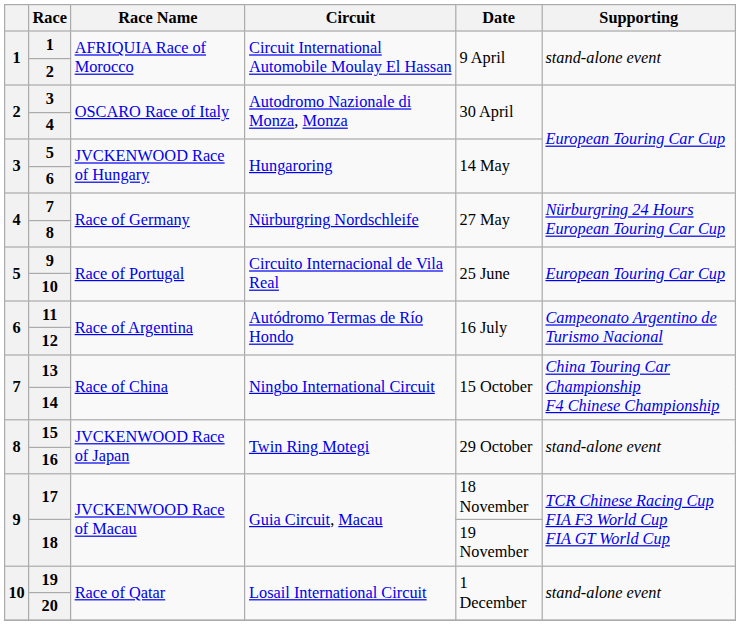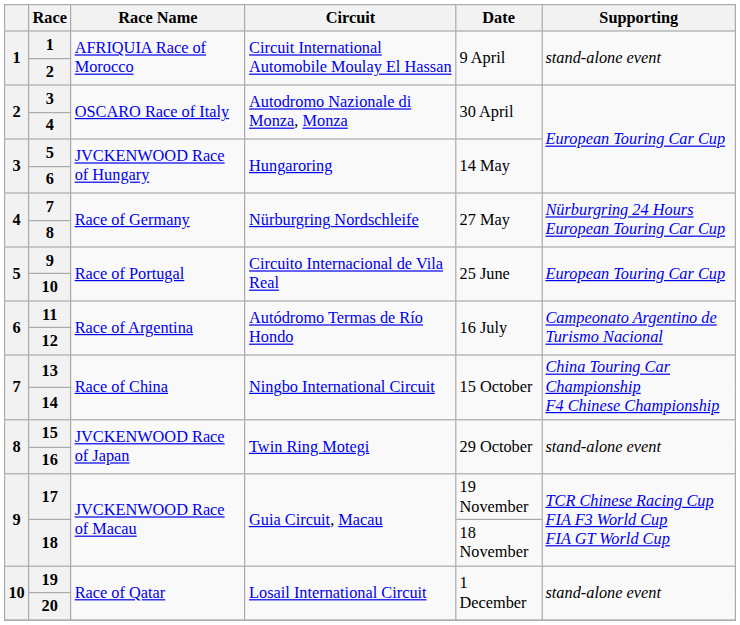 <table class="wikitable" style="font-size: 85%">
 <tr>
 <th></th>
 <th>Race</th>
 <th>Race Name</th>
 <th>Circuit</th>
 <th>Date</th>
 <th>Supporting</th>
 </tr>
 <tr>
 <th rowspan=2>1</th>
 <th>1</th>
 <td rowspan=2><a href='#'>AFRIQUIA Race of Morocco</a></td>
 <td rowspan=2> <a href='#'>Circuit International Automobile Moulay El Hassan</a></td>
 <td rowspan=2>9 April</td>
 <td rowspan=2><em>stand-alone event</em></td>
 </tr>
 <tr>
 <th>2</th>
 </tr>
 <tr>
 <th rowspan=2>2</th>
 <th>3</th>
 <td rowspan=2><a href='#'>OSCARO Race of Italy</a></td>
 <td rowspan=2> <a href='#'>Autodromo Nazionale di Monza</a>, <a href='#'>Monza</a></td>
 <td rowspan=2>30 April</td>
 <td rowspan=4><em><a href='#'>European Touring Car Cup</a></em></td>
 </tr>
 <tr>
 <th>4</th>
 </tr>
 <tr>
 <th rowspan=2>3</th>
 <th>5</th>
 <td rowspan=2><a href='#'>JVCKENWOOD Race of Hungary</a></td>
 <td rowspan=2> <a href='#'>Hungaroring</a></td>
 <td rowspan=2>14 May</td>
 </tr>
 <tr>
 <th>6</th>
 </tr>
 <tr>
 <th rowspan=2>4</th>
 <th>7</th>
 <td rowspan=2><a href='#'>Race of Germany</a></td>
 <td rowspan=2> <a href='#'>Nürburgring Nordschleife</a></td>
 <td rowspan=2>27 May</td>
 <td rowspan=2><em><a href='#'>Nürburgring 24 Hours</a></em><br><em><a href='#'>European Touring Car Cup</a></em></td>
 </tr>
 <tr>
 <th>8</th>
 </tr>
 <tr>
 <th rowspan=2>5</th>
 <th>9</th>
 <td rowspan=2><a href='#'>Race of Portugal</a></td>
 <td rowspan=2> <a href='#'>Circuito Internacional de Vila Real</a></td>
 <td rowspan=2>25 June</td>
 <td rowspan=2><em><a href='#'>European Touring Car Cup</a></em></td>
 </tr>
 <tr>
 <th>10</th>
 </tr>
 <tr>
 <th rowspan=2>6</th>
 <th>11</th>
 <td rowspan=2><a href='#'>Race of Argentina</a></td>
 <td rowspan=2> <a href='#'>Autódromo Termas de Río Hondo</a></td>
 <td rowspan=2>16 July</td>
 <td rowspan=2><em><a href='#'>Campeonato Argentino de Turismo Nacional</a></em></td>
 </tr>
 <tr>
 <th>12</th>
 </tr>
 <tr>
 <th rowspan=2>7</th>
 <th>13</th>
 <td rowspan=2><a href='#'>Race of China</a></td>
 <td rowspan=2> <a href='#'>Ningbo International Circuit</a></td>
 <td rowspan=2>15 October</td>
 <td rowspan=2><em><a href='#'>China Touring Car Championship</a></em><br><em><a href='#'>F4 Chinese Championship</a></em></td>
 </tr>
 <tr>
 <th>14</th>
 </tr>
 <tr>
 <th rowspan=2>8</th>
 <th>15</th>
 <td rowspan=2><a href='#'>JVCKENWOOD Race of Japan</a></td>
 <td rowspan=2> <a href='#'>Twin Ring Motegi</a></td>
 <td rowspan=2>29 October</td>
 <td rowspan=2><em>stand-alone event</em></td>
 </tr>
 <tr>
 <th>16</th>
 </tr>
 <tr>
 <th rowspan=2>9</th>
 <th>17</th>
 <td rowspan=2><a href='#'>JVCKENWOOD Race of Macau</a></td>
 <td rowspan=2> <a href='#'>Guia Circuit</a>, <a href='#'>Macau</a></td>
-<td>18 November</td>
+<td>19 November</td>
 <td rowspan=2><em><a href='#'>TCR Chinese Racing Cup</a></em><br><em><a href='#'>FIA F3 World Cup</a></em><br><em><a href='#'>FIA GT World Cup</a></em></td>
 </tr>
 <tr>
 <th>18</th>
-<td>19 November</td>
+<td>18 November</td>
 </tr>
 <tr>
 <th rowspan=2>10</th>
 <th>19</th>
 <td rowspan=2><a href='#'>Race of Qatar</a></td>
 <td rowspan=2> <a href='#'>Losail International Circuit</a></td>
 <td rowspan=2>1 December</td>
 <td rowspan=2><em>stand-alone event</em></td>
 </tr>
 <tr>
 <th>20</th>
 </tr>
 <tr>
 </tr>
 </table>
